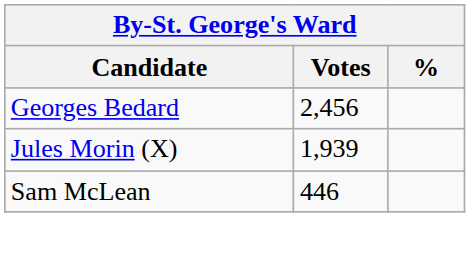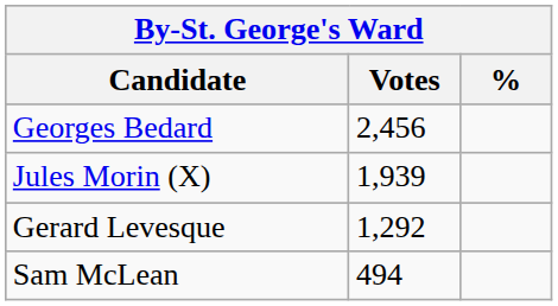 <table class="wikitable">
 <tr>
 <th colspan="3"><a href='#'>By-St. George's Ward</a></th>
 </tr>
 <tr>
 <th style="width: 170px">Candidate</th>
 <th style="width: 50px">Votes</th>
 <th style="width: 40px">%</th>
 </tr>
 <tr>
 <td><a href='#'>Georges Bedard</a></td>
 <td>2,456</td>
 <td></td>
 </tr>
 <tr>
 <td><a href='#'>Jules Morin</a> (X)</td>
 <td>1,939</td>
 <td></td>
 </tr>
 <tr>
+<td>Gerard Levesque</td>
+<td>1,292</td>
+<td></td>
+</tr>
+<tr>
 <td>Sam McLean</td>
-<td>446</td>
+<td>494</td>
 <td></td>
 </tr>
 </table>
